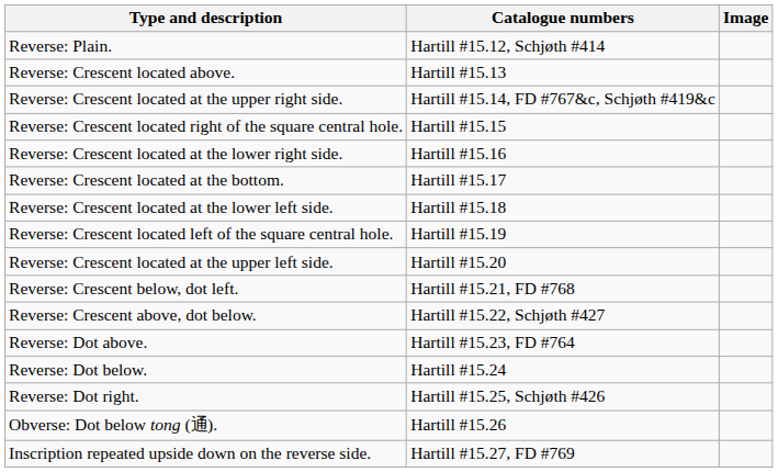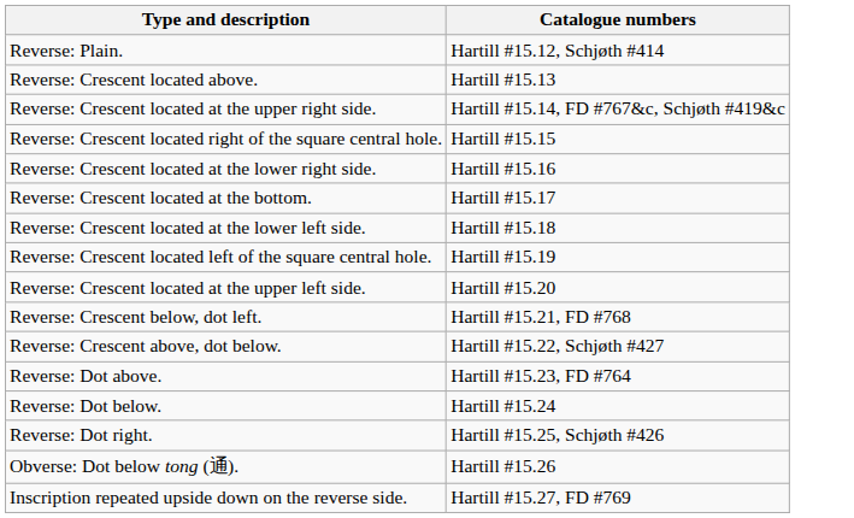 <table class="wikitable">
 <tr>
 <th>Type and description</th>
 <th>Catalogue numbers</th>
-<th>Image</th>
 </tr>
 <tr>
 <td>Reverse: Plain.</td>
 <td>Hartill #15.12, Schjøth #414</td>
-<td></td>
 </tr>
 <tr>
 <td>Reverse: Crescent located above.</td>
 <td>Hartill #15.13</td>
-<td></td>
 </tr>
 <tr>
 <td>Reverse: Crescent located at the upper right side.</td>
 <td>Hartill #15.14, FD #767&c, Schjøth #419&c</td>
-<td></td>
 </tr>
 <tr>
 <td>Reverse: Crescent located right of the square central hole.</td>
 <td>Hartill #15.15</td>
-<td></td>
 </tr>
 <tr>
 <td>Reverse: Crescent located at the lower right side.</td>
 <td>Hartill #15.16</td>
-<td></td>
 </tr>
 <tr>
 <td>Reverse: Crescent located at the bottom.</td>
 <td>Hartill #15.17</td>
-<td></td>
 </tr>
 <tr>
 <td>Reverse: Crescent located at the lower left side.</td>
 <td>Hartill #15.18</td>
-<td></td>
 </tr>
 <tr>
 <td>Reverse: Crescent located left of the square central hole.</td>
 <td>Hartill #15.19</td>
-<td></td>
 </tr>
 <tr>
 <td>Reverse: Crescent located at the upper left side.</td>
 <td>Hartill #15.20</td>
-<td></td>
 </tr>
 <tr>
 <td>Reverse: Crescent below, dot left.</td>
 <td>Hartill #15.21, FD #768</td>
-<td></td>
 </tr>
 <tr>
 <td>Reverse: Crescent above, dot below.</td>
 <td>Hartill #15.22, Schjøth #427</td>
-<td></td>
 </tr>
 <tr>
 <td>Reverse: Dot above.</td>
 <td>Hartill #15.23, FD #764</td>
-<td></td>
 </tr>
 <tr>
 <td>Reverse: Dot below.</td>
 <td>Hartill #15.24</td>
-<td></td>
 </tr>
 <tr>
 <td>Reverse: Dot right.</td>
 <td>Hartill #15.25, Schjøth #426</td>
-<td></td>
 </tr>
 <tr>
 <td>Obverse: Dot below <em>tong</em> (通).</td>
 <td>Hartill #15.26</td>
-<td></td>
 </tr>
 <tr>
 <td>Inscription repeated upside down on the reverse side.</td>
 <td>Hartill #15.27, FD #769</td>
-<td></td>
 </tr>
 </table>
